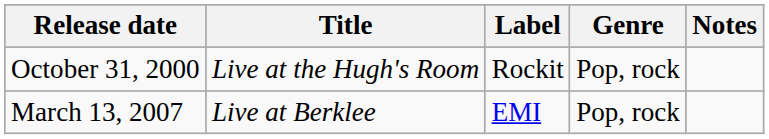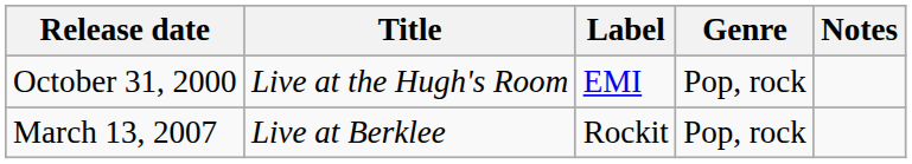 <table class="wikitable">
 <tr>
 <th>Release date</th>
 <th>Title</th>
 <th>Label</th>
 <th>Genre</th>
 <th>Notes</th>
 </tr>
 <tr>
 <td>October 31, 2000</td>
 <td><em>Live at the Hugh's Room</em></td>
-<td>Rockit</td>
+<td><a href='#'>EMI</a></td>
 <td>Pop, rock</td>
 <td></td>
 </tr>
 <tr>
 <td>March 13, 2007</td>
 <td><em>Live at Berklee</em></td>
-<td><a href='#'>EMI</a></td>
+<td>Rockit</td>
 <td>Pop, rock</td>
 <td></td>
 </tr>
 </table>
